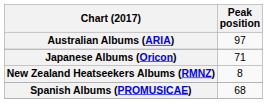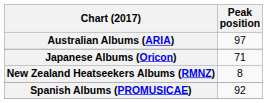 <table class="wikitable sortable plainrowheaders" style="text-align:center">
 <tr>
 <th scope="col">Chart (2017)</th>
 <th scope="col">Peak<br> position</th>
 </tr>
 <tr>
 <th scope="row">Australian Albums (<a href='#'>ARIA</a>)</th>
 <td>97</td>
 </tr>
 <tr>
 </tr>
 <tr>
 </tr>
 <tr>
 </tr>
 <tr>
 </tr>
 <tr>
 <th scope="row">Japanese Albums (<a href='#'>Oricon</a>)</th>
 <td>71</td>
 </tr>
 <tr>
 <th scope="row">New Zealand Heatseekers Albums (<a href='#'>RMNZ</a>)</th>
 <td>8</td>
 </tr>
 <tr>
 </tr>
 <tr>
 <th scope="row">Spanish Albums (<a href='#'>PROMUSICAE</a>)</th>
-<td>68</td>
+<td>92</td>
 </tr>
 <tr>
 </tr>
 <tr>
 </tr>
 <tr>
 </tr>
 <tr>
 </tr>
 </table>
